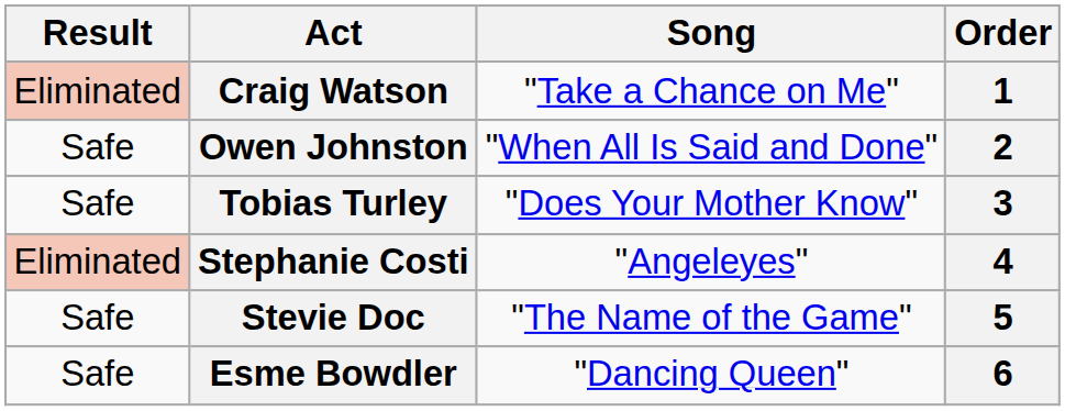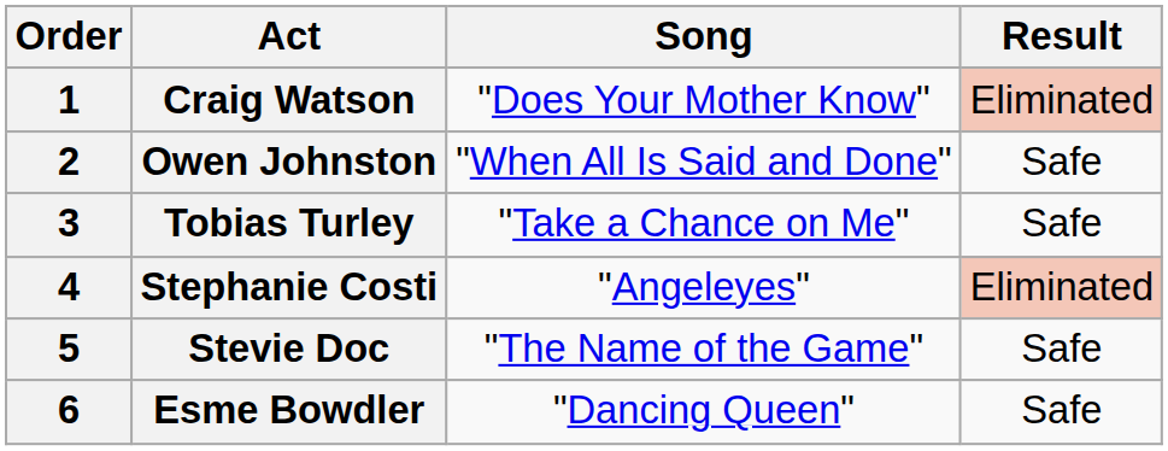 <table class="wikitable plainrowheaders" style="text-align:center;">
 <tr>
-<th scope="col">Result</th>
+<th scope="col">Order</th>
 <th scope="col">Act</th>
 <th scope="col">Song</th>
-<th scope="col">Order</th>
+<th scope="col">Result</th>
 </tr>
 <tr>
+<th><strong>1</strong></th>
+<th scope="row">Craig Watson</th>
+<td>"<a href='#'>Does Your Mother Know</a>"</td>
 <td bgcolor="f4c7b8">Eliminated</td>
-<th scope="row">Craig Watson</th>
-<td>"<a href='#'>Take a Chance on Me</a>"</td>
-<th><strong>1</strong></th>
 </tr>
 <tr>
-<td>Safe</td>
+<th><strong>2</strong></th>
 <th scope="row">Owen Johnston</th>
 <td>"<a href='#'>When All Is Said and Done</a>"</td>
-<th><strong>2</strong></th>
+<td>Safe</td>
 </tr>
 <tr>
+<th><strong>3</strong></th>
+<th scope="row">Tobias Turley</th>
+<td>"<a href='#'>Take a Chance on Me</a>"</td>
 <td>Safe</td>
-<th scope="row">Tobias Turley</th>
-<td>"<a href='#'>Does Your Mother Know</a>"</td>
-<th><strong>3</strong></th>
 </tr>
 <tr>
-<td bgcolor="f4c7b8">Eliminated</td>
+<th><strong>4</strong></th>
 <th scope="row">Stephanie Costi</th>
 <td>"<a href='#'>Angeleyes</a>"</td>
-<th><strong>4</strong></th>
+<td bgcolor="f4c7b8">Eliminated</td>
 </tr>
 <tr>
-<td>Safe</td>
+<th><strong>5</strong></th>
 <th scope="row">Stevie Doc</th>
 <td>"<a href='#'>The Name of the Game</a>"</td>
-<th><strong>5</strong></th>
+<td>Safe</td>
 </tr>
 <tr>
-<td>Safe</td>
+<th><strong>6</strong></th>
 <th scope="row">Esme Bowdler</th>
 <td>"<a href='#'>Dancing Queen</a>"</td>
-<th><strong>6</strong></th>
+<td>Safe</td>
 </tr>
 </table>
